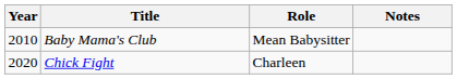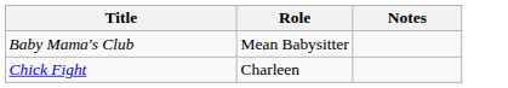 <table class="wikitable sortable">
 <tr>
-<th>Year</th>
 <th width="220">Title</th>
 <th>Role</th>
 <th width="100">Notes</th>
 </tr>
 <tr>
-<td>2010</td>
 <td><em>Baby Mama's Club</em></td>
 <td>Mean Babysitter</td>
 <td></td>
 </tr>
 <tr>
-<td>2020</td>
 <td><em><a href='#'>Chick Fight</a></em></td>
 <td>Charleen</td>
 <td></td>
 </tr>
 </table>
